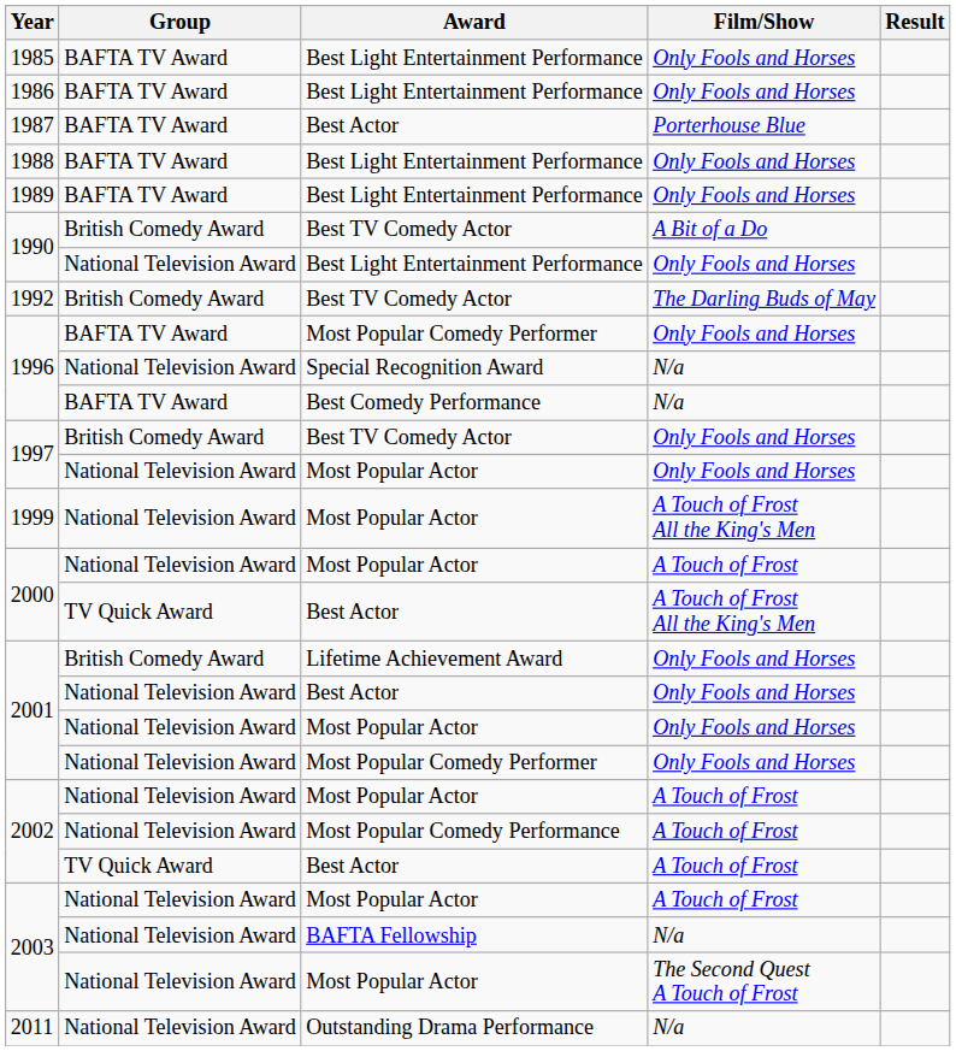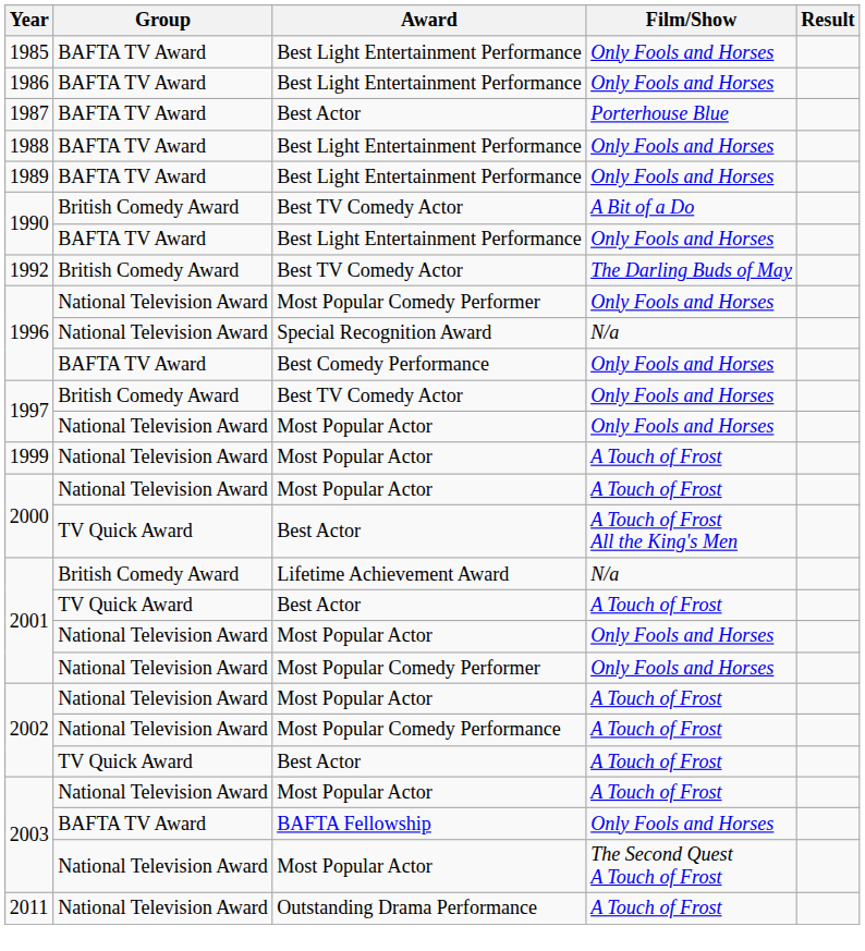 <table class="wikitable sortable">
 <tr>
 <th>Year</th>
 <th>Group</th>
 <th>Award</th>
 <th>Film/Show</th>
 <th>Result</th>
 </tr>
 <tr>
 <td>1985</td>
 <td>BAFTA TV Award</td>
 <td>Best Light Entertainment Performance</td>
 <td><em><a href='#'>Only Fools and Horses</a></em></td>
 <td></td>
 </tr>
 <tr>
 <td>1986</td>
 <td>BAFTA TV Award</td>
 <td>Best Light Entertainment Performance</td>
 <td><em><a href='#'>Only Fools and Horses</a></em></td>
 <td></td>
 </tr>
 <tr>
 <td>1987</td>
 <td>BAFTA TV Award</td>
 <td>Best Actor</td>
 <td><em><a href='#'>Porterhouse Blue</a></em></td>
 <td></td>
 </tr>
 <tr>
 <td>1988</td>
 <td>BAFTA TV Award</td>
 <td>Best Light Entertainment Performance</td>
 <td><em><a href='#'>Only Fools and Horses</a></em></td>
 <td></td>
 </tr>
 <tr>
 <td>1989</td>
 <td>BAFTA TV Award</td>
 <td>Best Light Entertainment Performance</td>
 <td><em><a href='#'>Only Fools and Horses</a></em></td>
 <td></td>
 </tr>
 <tr>
 <td rowspan="2">1990</td>
 <td>British Comedy Award</td>
 <td>Best TV Comedy Actor</td>
 <td><em><a href='#'>A Bit of a Do</a></em></td>
 <td></td>
 </tr>
 <tr>
-<td>National Television Award</td>
+<td>BAFTA TV Award</td>
 <td>Best Light Entertainment Performance</td>
 <td><em><a href='#'>Only Fools and Horses</a></em></td>
 <td></td>
 </tr>
 <tr>
 <td>1992</td>
 <td>British Comedy Award</td>
 <td>Best TV Comedy Actor</td>
 <td><em><a href='#'>The Darling Buds of May</a></em></td>
 <td></td>
 </tr>
 <tr>
 <td rowspan="3">1996</td>
-<td>BAFTA TV Award</td>
+<td>National Television Award</td>
 <td>Most Popular Comedy Performer</td>
 <td><em><a href='#'>Only Fools and Horses</a></em></td>
 <td></td>
 </tr>
 <tr>
 <td>National Television Award</td>
 <td>Special Recognition Award</td>
 <td><em>N/a</em></td>
 <td></td>
 </tr>
 <tr>
 <td>BAFTA TV Award</td>
 <td>Best Comedy Performance</td>
-<td><em>N/a</em></td>
+<td><em><a href='#'>Only Fools and Horses</a></em></td>
 <td></td>
 </tr>
 <tr>
 <td rowspan="2">1997</td>
 <td>British Comedy Award</td>
 <td>Best TV Comedy Actor</td>
 <td><em><a href='#'>Only Fools and Horses</a></em></td>
 <td></td>
 </tr>
 <tr>
 <td>National Television Award</td>
 <td>Most Popular Actor</td>
 <td><em><a href='#'>Only Fools and Horses</a></em></td>
 <td></td>
 </tr>
 <tr>
 <td>1999</td>
 <td>National Television Award</td>
 <td>Most Popular Actor</td>
-<td><em><a href='#'>A Touch of Frost</a></em><br><em><a href='#'>All the King's Men</a></em></td>
+<td><em><a href='#'>A Touch of Frost</a></em></td>
 <td></td>
 </tr>
 <tr>
 <td rowspan="2">2000</td>
 <td>National Television Award</td>
 <td>Most Popular Actor</td>
 <td><em><a href='#'>A Touch of Frost</a></em></td>
 <td></td>
 </tr>
 <tr>
 <td>TV Quick Award</td>
 <td>Best Actor</td>
 <td><em><a href='#'>A Touch of Frost</a></em><br><em><a href='#'>All the King's Men</a></em></td>
 <td></td>
 </tr>
 <tr>
 <td rowspan="4">2001</td>
 <td>British Comedy Award</td>
 <td>Lifetime Achievement Award</td>
-<td><em><a href='#'>Only Fools and Horses</a></em></td>
+<td><em>N/a</em></td>
 <td></td>
 </tr>
 <tr>
-<td>National Television Award</td>
+<td>TV Quick Award</td>
 <td>Best Actor</td>
-<td><em><a href='#'>Only Fools and Horses</a></em></td>
+<td><em><a href='#'>A Touch of Frost</a></em></td>
 <td></td>
 </tr>
 <tr>
 <td>National Television Award</td>
 <td>Most Popular Actor</td>
 <td><em><a href='#'>Only Fools and Horses</a></em></td>
 <td></td>
 </tr>
 <tr>
 <td>National Television Award</td>
 <td>Most Popular Comedy Performer</td>
 <td><em><a href='#'>Only Fools and Horses</a></em></td>
 <td></td>
 </tr>
 <tr>
 <td rowspan="3">2002</td>
 <td>National Television Award</td>
 <td>Most Popular Actor</td>
 <td><em><a href='#'>A Touch of Frost</a></em></td>
 <td></td>
 </tr>
 <tr>
 <td>National Television Award</td>
 <td>Most Popular Comedy Performance</td>
 <td><em><a href='#'>A Touch of Frost</a></em></td>
 <td></td>
 </tr>
 <tr>
 <td>TV Quick Award</td>
 <td>Best Actor</td>
 <td><em><a href='#'>A Touch of Frost</a></em></td>
 <td></td>
 </tr>
 <tr>
 <td rowspan="3">2003</td>
 <td>National Television Award</td>
 <td>Most Popular Actor</td>
 <td><em><a href='#'>A Touch of Frost</a></em></td>
 <td></td>
 </tr>
 <tr>
-<td>National Television Award</td>
+<td>BAFTA TV Award</td>
 <td><a href='#'>BAFTA Fellowship</a></td>
-<td><em>N/a</em></td>
+<td><em><a href='#'>Only Fools and Horses</a></em></td>
 <td></td>
 </tr>
 <tr>
 <td>National Television Award</td>
 <td>Most Popular Actor</td>
 <td><em>The Second Quest</em><br><em><a href='#'>A Touch of Frost</a></em></td>
 <td></td>
 </tr>
 <tr>
 <td>2011</td>
 <td>National Television Award</td>
 <td>Outstanding Drama Performance</td>
-<td><em>N/a</em></td>
+<td><em><a href='#'>A Touch of Frost</a></em></td>
 <td></td>
 </tr>
 </table>
